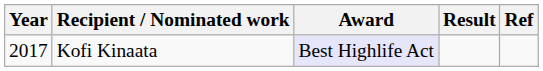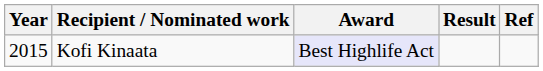 <table class="wikitable">
 <tr>
 <th>Year</th>
 <th>Recipient / Nominated work</th>
 <th>Award</th>
 <th>Result</th>
 <th>Ref</th>
 </tr>
 <tr>
-<td>2017</td>
+<td>2015</td>
 <td>Kofi Kinaata</td>
 <td style="background: lavender;">Best Highlife Act</td>
 <td></td>
 <td></td>
 </tr>
 </table>
